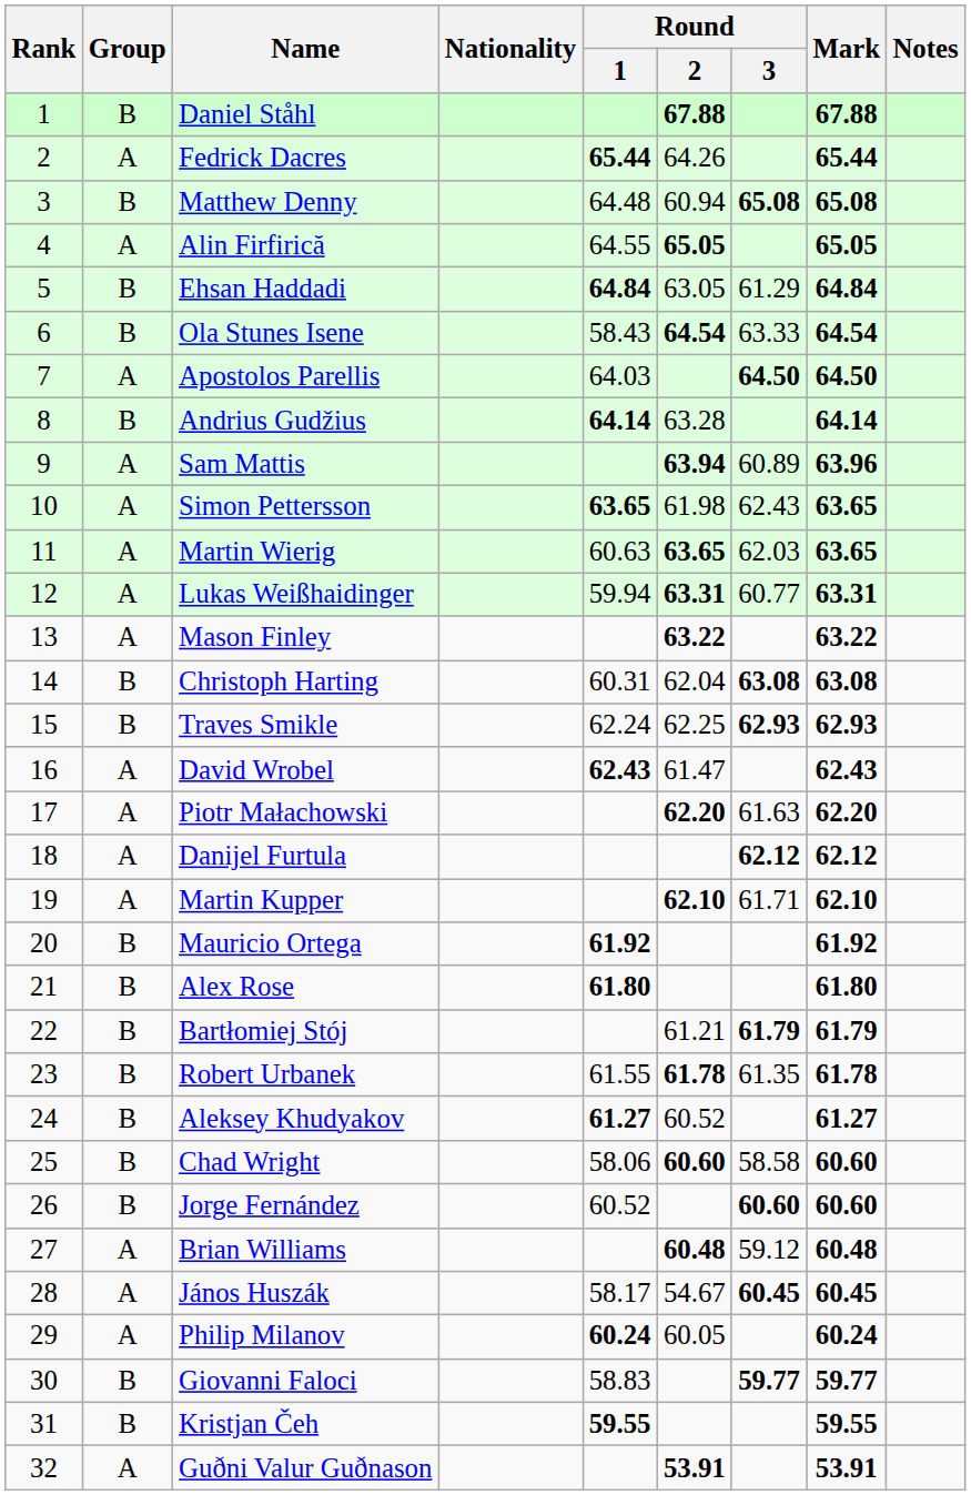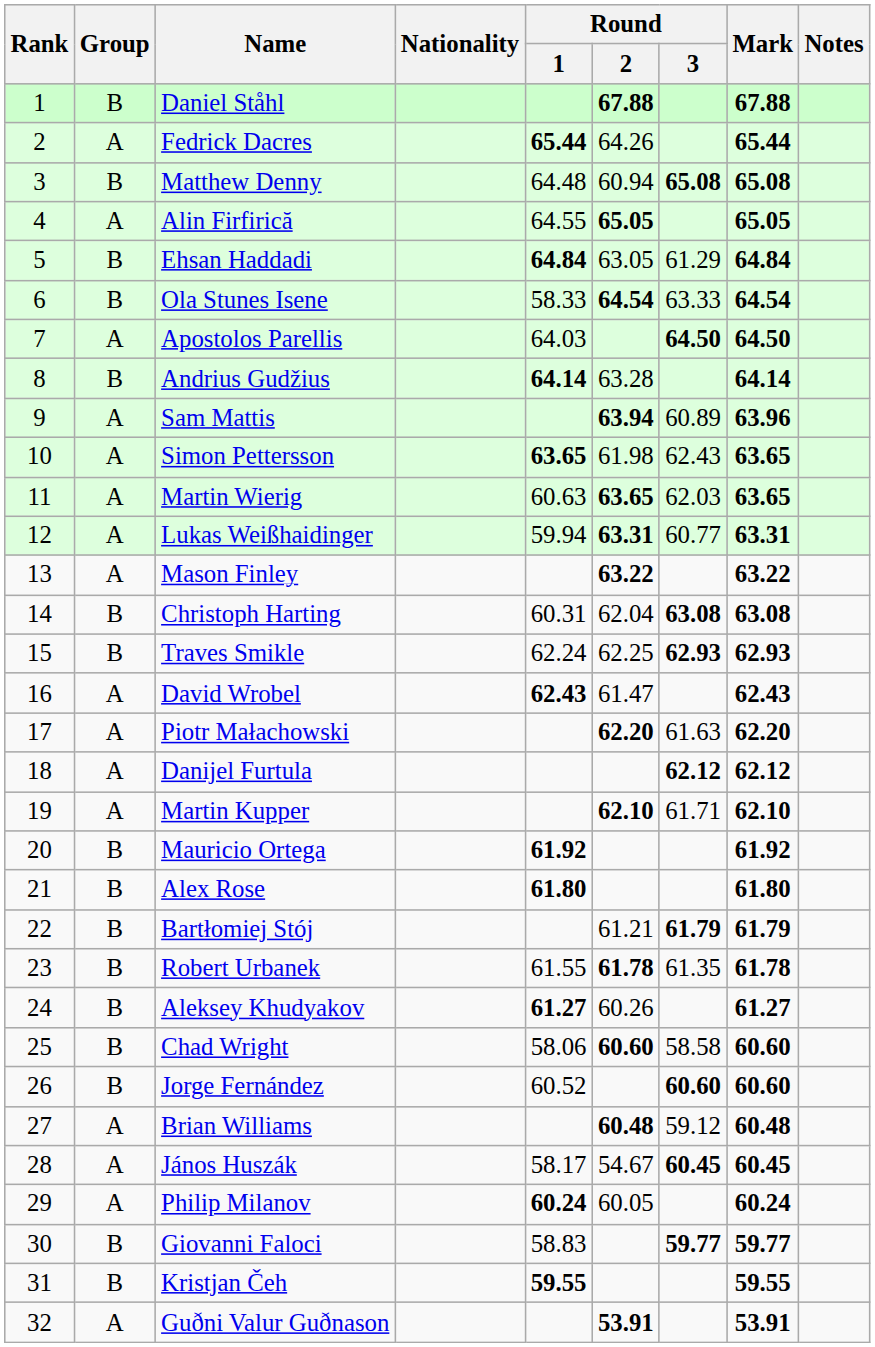 <table class="wikitable sortable" style="text-align:center">
 <tr>
 <th rowspan=2>Rank</th>
 <th rowspan=2>Group</th>
 <th rowspan=2>Name</th>
 <th rowspan=2>Nationality</th>
 <th colspan=3>Round</th>
 <th rowspan=2>Mark</th>
 <th rowspan=2>Notes</th>
 </tr>
 <tr>
 <th>1</th>
 <th>2</th>
 <th>3</th>
 </tr>
 <tr bgcolor=ccffcc>
 <td>1</td>
 <td>B</td>
 <td align=left><a href='#'>Daniel Ståhl</a></td>
 <td align=left></td>
 <td></td>
 <td><strong>67.88</strong></td>
 <td></td>
 <td><strong>67.88</strong></td>
 <td></td>
 </tr>
 <tr bgcolor=ddffdd>
 <td>2</td>
 <td>A</td>
 <td align=left><a href='#'>Fedrick Dacres</a></td>
 <td align=left></td>
 <td><strong>65.44</strong></td>
 <td>64.26</td>
 <td></td>
 <td><strong>65.44</strong></td>
 <td></td>
 </tr>
 <tr bgcolor=ddffdd>
 <td>3</td>
 <td>B</td>
 <td align=left><a href='#'>Matthew Denny</a></td>
 <td align=left></td>
 <td>64.48</td>
 <td>60.94</td>
 <td><strong>65.08</strong></td>
 <td><strong>65.08</strong></td>
 <td></td>
 </tr>
 <tr bgcolor=ddffdd>
 <td>4</td>
 <td>A</td>
 <td align=left><a href='#'>Alin Firfirică</a></td>
 <td align=left></td>
 <td>64.55</td>
 <td><strong>65.05</strong></td>
 <td></td>
 <td><strong>65.05</strong></td>
 <td></td>
 </tr>
 <tr bgcolor=ddffdd>
 <td>5</td>
 <td>B</td>
 <td align=left><a href='#'>Ehsan Haddadi</a></td>
 <td align=left></td>
 <td><strong>64.84</strong></td>
 <td>63.05</td>
 <td>61.29</td>
 <td><strong>64.84</strong></td>
 <td></td>
 </tr>
 <tr bgcolor=ddffdd>
 <td>6</td>
 <td>B</td>
 <td align=left><a href='#'>Ola Stunes Isene</a></td>
 <td align=left></td>
-<td>58.43</td>
+<td>58.33</td>
 <td><strong>64.54</strong></td>
 <td>63.33</td>
 <td><strong>64.54</strong></td>
 <td></td>
 </tr>
 <tr bgcolor=ddffdd>
 <td>7</td>
 <td>A</td>
 <td align=left><a href='#'>Apostolos Parellis</a></td>
 <td align=left></td>
 <td>64.03</td>
 <td></td>
 <td><strong>64.50</strong></td>
 <td><strong>64.50</strong></td>
 <td></td>
 </tr>
 <tr bgcolor=ddffdd>
 <td>8</td>
 <td>B</td>
 <td align=left><a href='#'>Andrius Gudžius</a></td>
 <td align=left></td>
 <td><strong>64.14</strong></td>
 <td>63.28</td>
 <td></td>
 <td><strong>64.14</strong></td>
 <td></td>
 </tr>
 <tr bgcolor=ddffdd>
 <td>9</td>
 <td>A</td>
 <td align=left><a href='#'>Sam Mattis</a></td>
 <td align=left></td>
 <td></td>
 <td><strong>63.94</strong></td>
 <td>60.89</td>
 <td><strong>63.96</strong></td>
 <td></td>
 </tr>
 <tr bgcolor=ddffdd>
 <td>10</td>
 <td>A</td>
 <td align=left><a href='#'>Simon Pettersson</a></td>
 <td align=left></td>
 <td><strong>63.65</strong></td>
 <td>61.98</td>
 <td>62.43</td>
 <td><strong>63.65</strong></td>
 <td></td>
 </tr>
 <tr bgcolor=ddffdd>
 <td>11</td>
 <td>A</td>
 <td align=left><a href='#'>Martin Wierig</a></td>
 <td align=left></td>
 <td>60.63</td>
 <td><strong>63.65</strong></td>
 <td>62.03</td>
 <td><strong>63.65</strong></td>
 <td></td>
 </tr>
 <tr bgcolor=ddffdd>
 <td>12</td>
 <td>A</td>
 <td align=left><a href='#'>Lukas Weißhaidinger</a></td>
 <td align=left></td>
 <td>59.94</td>
 <td><strong>63.31</strong></td>
 <td>60.77</td>
 <td><strong>63.31</strong></td>
 <td></td>
 </tr>
 <tr>
 <td>13</td>
 <td>A</td>
 <td align=left><a href='#'>Mason Finley</a></td>
 <td align=left></td>
 <td></td>
 <td><strong>63.22</strong></td>
 <td></td>
 <td><strong>63.22</strong></td>
 <td></td>
 </tr>
 <tr>
 <td>14</td>
 <td>B</td>
 <td align=left><a href='#'>Christoph Harting</a></td>
 <td align=left></td>
 <td>60.31</td>
 <td>62.04</td>
 <td><strong>63.08</strong></td>
 <td><strong>63.08</strong></td>
 <td></td>
 </tr>
 <tr>
 <td>15</td>
 <td>B</td>
 <td align=left><a href='#'>Traves Smikle</a></td>
 <td align=left></td>
 <td>62.24</td>
 <td>62.25</td>
 <td><strong>62.93</strong></td>
 <td><strong>62.93</strong></td>
 <td></td>
 </tr>
 <tr>
 <td>16</td>
 <td>A</td>
 <td align=left><a href='#'>David Wrobel</a></td>
 <td align=left></td>
 <td><strong>62.43</strong></td>
 <td>61.47</td>
 <td></td>
 <td><strong>62.43</strong></td>
 <td></td>
 </tr>
 <tr>
 <td>17</td>
 <td>A</td>
 <td align=left><a href='#'>Piotr Małachowski</a></td>
 <td align=left></td>
 <td></td>
 <td><strong>62.20</strong></td>
 <td>61.63</td>
 <td><strong>62.20</strong></td>
 <td></td>
 </tr>
 <tr>
 <td>18</td>
 <td>A</td>
 <td align=left><a href='#'>Danijel Furtula</a></td>
 <td align=left></td>
 <td></td>
 <td></td>
 <td><strong>62.12</strong></td>
 <td><strong>62.12</strong></td>
 <td></td>
 </tr>
 <tr>
 <td>19</td>
 <td>A</td>
 <td align=left><a href='#'>Martin Kupper</a></td>
 <td align=left></td>
 <td></td>
 <td><strong>62.10</strong></td>
 <td>61.71</td>
 <td><strong>62.10</strong></td>
 <td></td>
 </tr>
 <tr>
 <td>20</td>
 <td>B</td>
 <td align=left><a href='#'>Mauricio Ortega</a></td>
 <td align=left></td>
 <td><strong>61.92</strong></td>
 <td></td>
 <td></td>
 <td><strong>61.92</strong></td>
 <td></td>
 </tr>
 <tr>
 <td>21</td>
 <td>B</td>
 <td align=left><a href='#'>Alex Rose</a></td>
 <td align=left></td>
 <td><strong>61.80</strong></td>
 <td></td>
 <td></td>
 <td><strong>61.80</strong></td>
 <td></td>
 </tr>
 <tr>
 <td>22</td>
 <td>B</td>
 <td align=left><a href='#'>Bartłomiej Stój</a></td>
 <td align=left></td>
 <td></td>
 <td>61.21</td>
 <td><strong>61.79</strong></td>
 <td><strong>61.79</strong></td>
 <td></td>
 </tr>
 <tr>
 <td>23</td>
 <td>B</td>
 <td align=left><a href='#'>Robert Urbanek</a></td>
 <td align=left></td>
 <td>61.55</td>
 <td><strong>61.78</strong></td>
 <td>61.35</td>
 <td><strong>61.78</strong></td>
 <td></td>
 </tr>
 <tr>
 <td>24</td>
 <td>B</td>
 <td align=left><a href='#'>Aleksey Khudyakov</a></td>
 <td align=left></td>
 <td><strong>61.27</strong></td>
-<td>60.52</td>
+<td>60.26</td>
 <td></td>
 <td><strong>61.27</strong></td>
 <td></td>
 </tr>
 <tr>
 <td>25</td>
 <td>B</td>
 <td align=left><a href='#'>Chad Wright</a></td>
 <td align=left></td>
 <td>58.06</td>
 <td><strong>60.60</strong></td>
 <td>58.58</td>
 <td><strong>60.60</strong></td>
 <td></td>
 </tr>
 <tr>
 <td>26</td>
 <td>B</td>
 <td align=left><a href='#'>Jorge Fernández</a></td>
 <td align=left></td>
 <td>60.52</td>
 <td></td>
 <td><strong>60.60</strong></td>
 <td><strong>60.60</strong></td>
 <td></td>
 </tr>
 <tr>
 <td>27</td>
 <td>A</td>
 <td align=left><a href='#'>Brian Williams</a></td>
 <td align=left></td>
 <td></td>
 <td><strong>60.48</strong></td>
 <td>59.12</td>
 <td><strong>60.48</strong></td>
 <td></td>
 </tr>
 <tr>
 <td>28</td>
 <td>A</td>
 <td align=left><a href='#'>János Huszák</a></td>
 <td align=left></td>
 <td>58.17</td>
 <td>54.67</td>
 <td><strong>60.45</strong></td>
 <td><strong>60.45</strong></td>
 <td></td>
 </tr>
 <tr>
 <td>29</td>
 <td>A</td>
 <td align=left><a href='#'>Philip Milanov</a></td>
 <td align=left></td>
 <td><strong>60.24</strong></td>
 <td>60.05</td>
 <td></td>
 <td><strong>60.24</strong></td>
 <td></td>
 </tr>
 <tr>
 <td>30</td>
 <td>B</td>
 <td align=left><a href='#'>Giovanni Faloci</a></td>
 <td align=left></td>
 <td>58.83</td>
 <td></td>
 <td><strong>59.77</strong></td>
 <td><strong>59.77</strong></td>
 <td></td>
 </tr>
 <tr>
 <td>31</td>
 <td>B</td>
 <td align=left><a href='#'>Kristjan Čeh</a></td>
 <td align=left></td>
 <td><strong>59.55</strong></td>
 <td></td>
 <td></td>
 <td><strong>59.55</strong></td>
 <td></td>
 </tr>
 <tr>
 <td>32</td>
 <td>A</td>
 <td align=left><a href='#'>Guðni Valur Guðnason</a></td>
 <td align=left></td>
 <td></td>
 <td><strong>53.91</strong></td>
 <td></td>
 <td><strong>53.91</strong></td>
 <td></td>
 </tr>
 </table>
